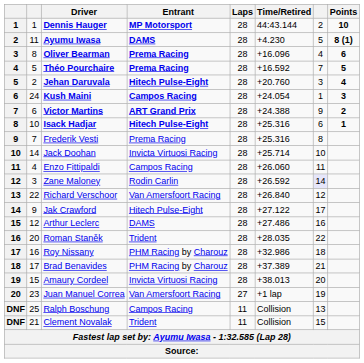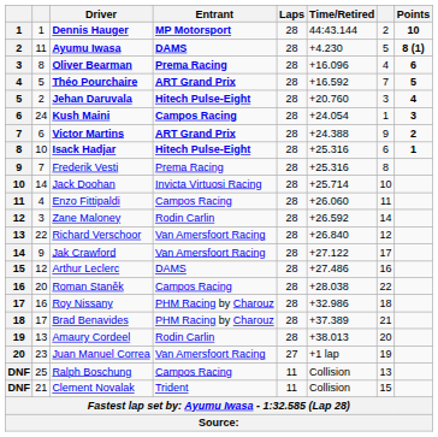 <table class="wikitable" style="font-size:85%">
 <tr>
 <th scope="col"></th>
 <th scope="col"></th>
 <th scope="col">Driver</th>
 <th scope="col">Entrant</th>
 <th scope="col">Laps</th>
 <th scope="col">Time/Retired</th>
 <th scope="col"></th>
 <th scope="col">Points</th>
 </tr>
 <tr>
 <th>1</th>
 <td align="center">1</td>
 <td> <strong><a href='#'>Dennis Hauger</a></strong></td>
 <td><strong><a href='#'>MP Motorsport</a></strong></td>
 <td align="center">28</td>
 <td>44:43.144</td>
 <td align="center">2</td>
 <td align="center"><strong>10</strong></td>
 </tr>
 <tr>
 <th>2</th>
 <td align="center">11</td>
 <td> <strong><a href='#'>Ayumu Iwasa</a></strong></td>
 <td><strong><a href='#'>DAMS</a></strong></td>
 <td align="center">28</td>
 <td>+4.230</td>
 <td align="center">5</td>
 <td align="center"><strong>8 (1)</strong></td>
 </tr>
 <tr>
 <th>3</th>
 <td align="center">8</td>
 <td> <strong><a href='#'>Oliver Bearman</a></strong></td>
 <td><strong><a href='#'>Prema Racing</a></strong></td>
 <td align="center">28</td>
 <td>+16.096</td>
 <td align="center">4</td>
 <td align="center"><strong>6</strong></td>
 </tr>
 <tr>
 <th>4</th>
 <td align="center">5</td>
 <td> <strong><a href='#'>Théo Pourchaire</a></strong></td>
-<td><strong><a href='#'>Prema Racing</a></strong></td>
+<td><strong><a href='#'>ART Grand Prix</a></strong></td>
 <td align="center">28</td>
 <td>+16.592</td>
 <td align="center">7</td>
 <td align="center"><strong>5</strong></td>
 </tr>
 <tr>
 <th>5</th>
 <td align="center">2</td>
 <td> <strong><a href='#'>Jehan Daruvala</a></strong></td>
 <td><strong><a href='#'>Hitech Pulse-Eight</a></strong></td>
 <td align="center">28</td>
 <td>+20.760</td>
 <td align="center">3</td>
 <td align="center"><strong>4</strong></td>
 </tr>
 <tr>
 <th>6</th>
 <td align="center">24</td>
 <td> <strong><a href='#'>Kush Maini</a></strong></td>
 <td><strong><a href='#'>Campos Racing</a></strong></td>
 <td align="center">28</td>
 <td>+24.054</td>
 <td align="center">1</td>
 <td align="center"><strong>3</strong></td>
 </tr>
 <tr>
 <th>7</th>
 <td align="center">6</td>
 <td> <strong><a href='#'>Victor Martins</a></strong></td>
 <td><strong><a href='#'>ART Grand Prix</a></strong></td>
 <td align="center">28</td>
 <td>+24.388</td>
 <td align="center">9</td>
 <td align="center"><strong>2</strong></td>
 </tr>
 <tr>
 <th>8</th>
 <td align="center">10</td>
 <td> <strong><a href='#'>Isack Hadjar</a></strong></td>
 <td><strong><a href='#'>Hitech Pulse-Eight</a></strong></td>
 <td align="center">28</td>
 <td>+25.316</td>
 <td align="center">6</td>
 <td align="center"><strong>1</strong></td>
 </tr>
 <tr>
 <th>9</th>
 <td align="center">7</td>
 <td> <a href='#'>Frederik Vesti</a></td>
 <td><a href='#'>Prema Racing</a></td>
 <td align="center">28</td>
 <td>+25.316</td>
 <td align="center">8</td>
 <td align="center"></td>
 </tr>
 <tr>
 <th>10</th>
 <td align="center">14</td>
 <td> <a href='#'>Jack Doohan</a></td>
 <td><a href='#'>Invicta Virtuosi Racing</a></td>
 <td align="center">28</td>
 <td>+25.714</td>
 <td align="center">10</td>
 <td align="center"></td>
 </tr>
 <tr>
 <th>11</th>
 <td align="center">4</td>
 <td> <a href='#'>Enzo Fittipaldi</a></td>
 <td><a href='#'>Campos Racing</a></td>
 <td align="center">28</td>
 <td>+26.060</td>
 <td align="center">11</td>
 <td align="center"></td>
 </tr>
 <tr>
 <th>12</th>
 <td align="center">3</td>
 <td> <a href='#'>Zane Maloney</a></td>
 <td><a href='#'>Rodin Carlin</a></td>
 <td align="center">28</td>
 <td>+26.592</td>
-<td align="center" style="background: lavender;">14</td>
+<td align="center">14</td>
 <td align="center"></td>
 </tr>
 <tr>
 <th>13</th>
 <td align="center">22</td>
 <td> <a href='#'>Richard Verschoor</a></td>
 <td><a href='#'>Van Amersfoort Racing</a></td>
 <td align="center">28</td>
 <td>+26.840</td>
 <td align="center">12</td>
 <td align="center"></td>
 </tr>
 <tr>
 <th>14</th>
 <td align="center">9</td>
 <td> <a href='#'>Jak Crawford</a></td>
-<td><a href='#'>Hitech Pulse-Eight</a></td>
+<td><a href='#'>Van Amersfoort Racing</a></td>
 <td align="center">28</td>
 <td>+27.122</td>
 <td align="center">17</td>
 <td align="center"></td>
 </tr>
 <tr>
 <th>15</th>
 <td align="center">12</td>
 <td> <a href='#'>Arthur Leclerc</a></td>
 <td><a href='#'>DAMS</a></td>
 <td align="center">28</td>
 <td>+27.486</td>
 <td align="center">16</td>
 <td align="center"></td>
 </tr>
 <tr>
 <th>16</th>
 <td align="center">20</td>
 <td> <a href='#'>Roman Staněk</a></td>
-<td><a href='#'>Trident</a></td>
+<td><a href='#'>Campos Racing</a></td>
 <td align="center">28</td>
-<td>+28.035</td>
+<td>+28.038</td>
 <td align="center">22</td>
 <td align="center"></td>
 </tr>
 <tr>
 <th>17</th>
 <td align="center">16</td>
 <td> <a href='#'>Roy Nissany</a></td>
 <td><a href='#'>PHM Racing</a> by <a href='#'>Charouz</a></td>
 <td align="center">28</td>
 <td>+32.986</td>
 <td align="center">18</td>
 <td align="center"></td>
 </tr>
 <tr>
 <th>18</th>
 <td align="center">17</td>
 <td> <a href='#'>Brad Benavides</a></td>
 <td><a href='#'>PHM Racing</a> by <a href='#'>Charouz</a></td>
 <td align="center">28</td>
 <td>+37.389</td>
 <td align="center">21</td>
 <td align="center"></td>
 </tr>
 <tr>
 <th>19</th>
-<td align="center">15</td>
+<td align="center">13</td>
 <td> <a href='#'>Amaury Cordeel</a></td>
-<td><a href='#'>Invicta Virtuosi Racing</a></td>
+<td><a href='#'>Rodin Carlin</a></td>
 <td align="center">28</td>
 <td>+38.013</td>
 <td align="center">20</td>
 <td align="center"></td>
 </tr>
 <tr>
 <th>20</th>
 <td align="center">23</td>
 <td> <a href='#'>Juan Manuel Correa</a></td>
 <td><a href='#'>Van Amersfoort Racing</a></td>
 <td align="center">27</td>
 <td>+1 lap</td>
 <td align="center">19</td>
 <td align="center"></td>
 </tr>
 <tr>
 <th>DNF</th>
 <td align="center">25</td>
 <td> <a href='#'>Ralph Boschung</a></td>
 <td><a href='#'>Campos Racing</a></td>
 <td align="center">11</td>
 <td>Collision</td>
 <td align="center">13</td>
 <td align="center"></td>
 </tr>
 <tr>
 <th>DNF</th>
 <td align="center">21</td>
 <td> <a href='#'>Clement Novalak</a></td>
 <td><a href='#'>Trident</a></td>
 <td align="center">11</td>
 <td>Collision</td>
 <td align="center">15</td>
 <td align="center"></td>
 </tr>
 <tr>
 <th colspan="8"><em>Fastest lap set by:  <a href='#'>Ayumu Iwasa</a> - 1:32.585 (Lap 28)</em></th>
 </tr>
 <tr>
 <th colspan="8">Source:</th>
 </tr>
 </table>
